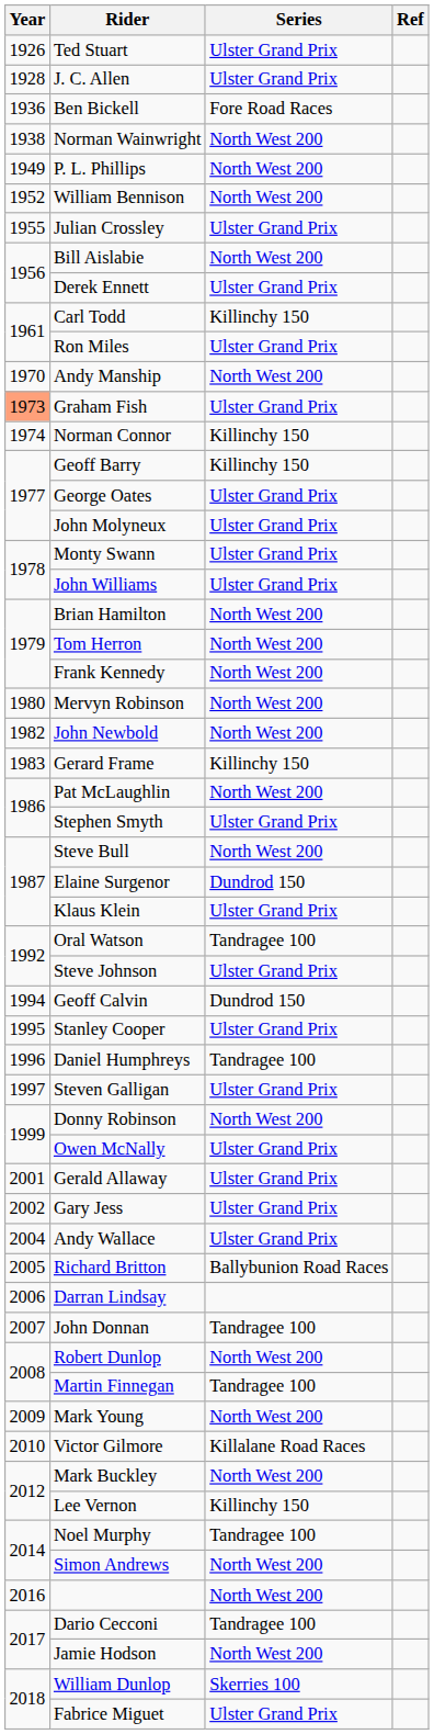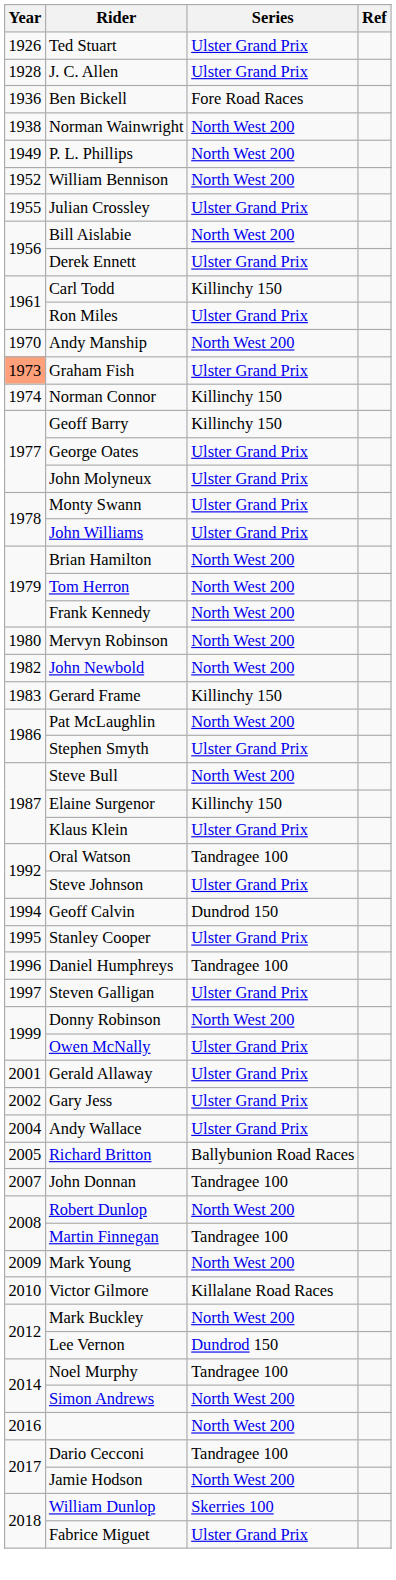 <table class="wikitable sortable" border="1" style="font-size: 90%">
 <tr>
 <th>Year</th>
 <th>Rider</th>
 <th>Series</th>
 <th>Ref</th>
 </tr>
 <tr>
 <td>1926</td>
 <td> Ted Stuart</td>
 <td><a href='#'>Ulster Grand Prix</a></td>
 <td></td>
 </tr>
 <tr>
 <td>1928</td>
 <td> J. C. Allen</td>
 <td><a href='#'>Ulster Grand Prix</a></td>
 <td></td>
 </tr>
 <tr>
 <td>1936</td>
 <td> Ben Bickell</td>
 <td>Fore Road Races</td>
 <td></td>
 </tr>
 <tr>
 <td>1938</td>
 <td> Norman Wainwright</td>
 <td><a href='#'>North West 200</a></td>
 <td></td>
 </tr>
 <tr>
 <td>1949</td>
 <td> P. L. Phillips</td>
 <td><a href='#'>North West 200</a></td>
 <td></td>
 </tr>
 <tr>
 <td>1952</td>
 <td> William Bennison</td>
 <td><a href='#'>North West 200</a></td>
 <td></td>
 </tr>
 <tr>
 <td>1955</td>
 <td> Julian Crossley</td>
 <td><a href='#'>Ulster Grand Prix</a></td>
 <td></td>
 </tr>
 <tr>
 <td rowspan=2>1956</td>
 <td> Bill Aislabie</td>
 <td><a href='#'>North West 200</a></td>
 <td></td>
 </tr>
 <tr>
 <td> Derek Ennett</td>
 <td><a href='#'>Ulster Grand Prix</a></td>
 <td></td>
 </tr>
 <tr>
 <td rowspan=2>1961</td>
 <td> Carl Todd</td>
 <td>Killinchy 150</td>
 <td></td>
 </tr>
 <tr>
 <td> Ron Miles</td>
 <td><a href='#'>Ulster Grand Prix</a></td>
 <td></td>
 </tr>
 <tr>
 <td>1970</td>
 <td> Andy Manship</td>
 <td><a href='#'>North West 200</a></td>
 <td></td>
 </tr>
 <tr>
 <td style="background: lightsalmon;">1973</td>
 <td> Graham Fish</td>
 <td><a href='#'>Ulster Grand Prix</a></td>
 <td></td>
 </tr>
 <tr>
 <td>1974</td>
 <td> Norman Connor</td>
 <td>Killinchy 150</td>
 <td></td>
 </tr>
 <tr>
 <td rowspan=3>1977</td>
 <td> Geoff Barry</td>
 <td>Killinchy 150</td>
 <td></td>
 </tr>
 <tr>
 <td> George Oates</td>
 <td><a href='#'>Ulster Grand Prix</a></td>
 <td></td>
 </tr>
 <tr>
 <td> John Molyneux</td>
 <td><a href='#'>Ulster Grand Prix</a></td>
 <td></td>
 </tr>
 <tr>
 <td rowspan=2>1978</td>
 <td> Monty Swann</td>
 <td><a href='#'>Ulster Grand Prix</a></td>
 <td></td>
 </tr>
 <tr>
 <td> <a href='#'>John Williams</a></td>
 <td><a href='#'>Ulster Grand Prix</a></td>
 <td></td>
 </tr>
 <tr>
 <td rowspan=3>1979</td>
 <td> Brian Hamilton</td>
 <td><a href='#'>North West 200</a></td>
 <td></td>
 </tr>
 <tr>
 <td> <a href='#'>Tom Herron</a></td>
 <td><a href='#'>North West 200</a></td>
 <td></td>
 </tr>
 <tr>
 <td> Frank Kennedy</td>
 <td><a href='#'>North West 200</a></td>
 <td></td>
 </tr>
 <tr>
 <td>1980</td>
 <td> Mervyn Robinson</td>
 <td><a href='#'>North West 200</a></td>
 <td></td>
 </tr>
 <tr>
 <td>1982</td>
 <td> <a href='#'>John Newbold</a></td>
 <td><a href='#'>North West 200</a></td>
 <td></td>
 </tr>
 <tr>
 <td>1983</td>
 <td> Gerard Frame</td>
 <td>Killinchy 150</td>
 <td></td>
 </tr>
 <tr>
 <td rowspan=2>1986</td>
 <td> Pat McLaughlin</td>
 <td><a href='#'>North West 200</a></td>
 <td></td>
 </tr>
 <tr>
 <td> Stephen Smyth</td>
 <td><a href='#'>Ulster Grand Prix</a></td>
 <td></td>
 </tr>
 <tr>
 <td rowspan=3>1987</td>
 <td> Steve Bull</td>
 <td><a href='#'>North West 200</a></td>
 <td></td>
 </tr>
 <tr>
 <td> Elaine Surgenor</td>
-<td><a href='#'>Dundrod</a> 150</td>
+<td>Killinchy 150</td>
 <td></td>
 </tr>
 <tr>
 <td> Klaus Klein</td>
 <td><a href='#'>Ulster Grand Prix</a></td>
 <td></td>
 </tr>
 <tr>
 <td rowspan=2>1992</td>
 <td> Oral Watson</td>
 <td>Tandragee 100</td>
 <td></td>
 </tr>
 <tr>
 <td> Steve Johnson</td>
 <td><a href='#'>Ulster Grand Prix</a></td>
 <td></td>
 </tr>
 <tr>
 <td>1994</td>
 <td> Geoff Calvin</td>
 <td>Dundrod 150</td>
 <td></td>
 </tr>
 <tr>
 <td>1995</td>
 <td> Stanley Cooper</td>
 <td><a href='#'>Ulster Grand Prix</a></td>
 <td></td>
 </tr>
 <tr>
 <td>1996</td>
 <td> Daniel Humphreys</td>
 <td>Tandragee 100</td>
 <td></td>
 </tr>
 <tr>
 <td>1997</td>
 <td> Steven Galligan</td>
 <td><a href='#'>Ulster Grand Prix</a></td>
 <td></td>
 </tr>
 <tr>
 <td rowspan=2>1999</td>
 <td> Donny Robinson</td>
 <td><a href='#'>North West 200</a></td>
 <td></td>
 </tr>
 <tr>
 <td> <a href='#'>Owen McNally</a></td>
 <td><a href='#'>Ulster Grand Prix</a></td>
 <td></td>
 </tr>
 <tr>
 <td>2001</td>
 <td> Gerald Allaway</td>
 <td><a href='#'>Ulster Grand Prix</a></td>
 <td></td>
 </tr>
 <tr>
 <td>2002</td>
 <td> Gary Jess</td>
 <td><a href='#'>Ulster Grand Prix</a></td>
 <td></td>
 </tr>
 <tr>
 <td>2004</td>
 <td> Andy Wallace</td>
 <td><a href='#'>Ulster Grand Prix</a></td>
 <td></td>
 </tr>
 <tr>
 <td>2005</td>
 <td> <a href='#'>Richard Britton</a></td>
 <td>Ballybunion Road Races</td>
 <td></td>
 </tr>
 <tr>
-<td>2006</td>
-<td> <a href='#'>Darran Lindsay</a></td>
-<td></td>
-<td></td>
-</tr>
-<tr>
 <td>2007</td>
 <td> John Donnan</td>
 <td>Tandragee 100</td>
 <td></td>
 </tr>
 <tr>
 <td rowspan=2>2008</td>
 <td> <a href='#'>Robert Dunlop</a></td>
 <td><a href='#'>North West 200</a></td>
 <td></td>
 </tr>
 <tr>
 <td> <a href='#'>Martin Finnegan</a></td>
 <td>Tandragee 100</td>
 <td></td>
 </tr>
 <tr>
 <td>2009</td>
 <td> Mark Young</td>
 <td><a href='#'>North West 200</a></td>
 <td></td>
 </tr>
 <tr>
 <td>2010</td>
 <td> Victor Gilmore</td>
 <td>Killalane Road Races</td>
 <td></td>
 </tr>
 <tr>
 <td rowspan=2>2012</td>
 <td> Mark Buckley</td>
 <td><a href='#'>North West 200</a></td>
 <td></td>
 </tr>
 <tr>
 <td> Lee Vernon</td>
-<td>Killinchy 150</td>
+<td><a href='#'>Dundrod</a> 150</td>
 <td></td>
 </tr>
 <tr>
 <td rowspan=2>2014</td>
 <td> Noel Murphy</td>
 <td>Tandragee 100</td>
 <td></td>
 </tr>
 <tr>
 <td> <a href='#'>Simon Andrews</a></td>
 <td><a href='#'>North West 200</a></td>
 <td></td>
 </tr>
 <tr>
 <td>2016</td>
 <td></td>
 <td><a href='#'>North West 200</a></td>
 <td></td>
 </tr>
 <tr>
 <td rowspan=2>2017</td>
 <td> Dario Cecconi</td>
 <td>Tandragee 100</td>
 <td></td>
 </tr>
 <tr>
 <td> Jamie Hodson</td>
 <td><a href='#'>North West 200</a></td>
 <td></td>
 </tr>
 <tr>
 <td rowspan=2>2018</td>
 <td> <a href='#'>William Dunlop</a></td>
 <td><a href='#'>Skerries 100</a></td>
 <td></td>
 </tr>
 <tr>
 <td> Fabrice Miguet</td>
 <td><a href='#'>Ulster Grand Prix</a></td>
 <td></td>
 </tr>
 </table>
